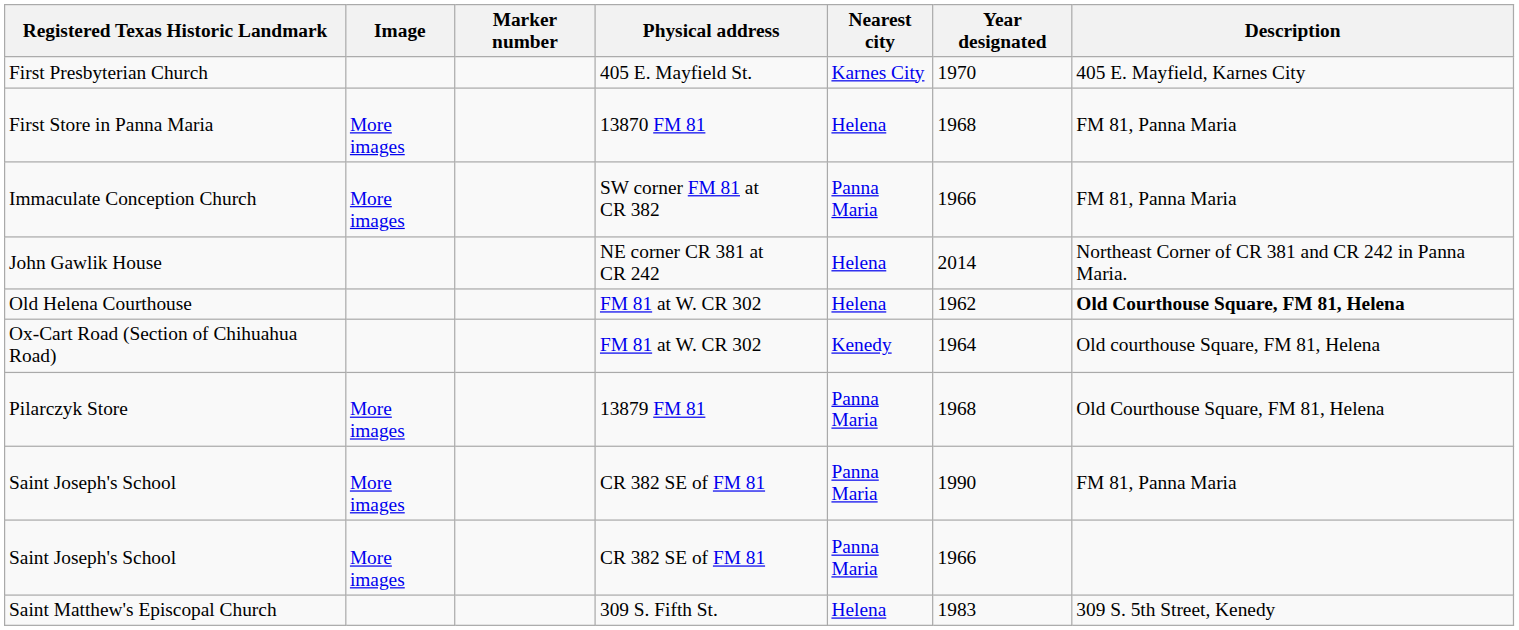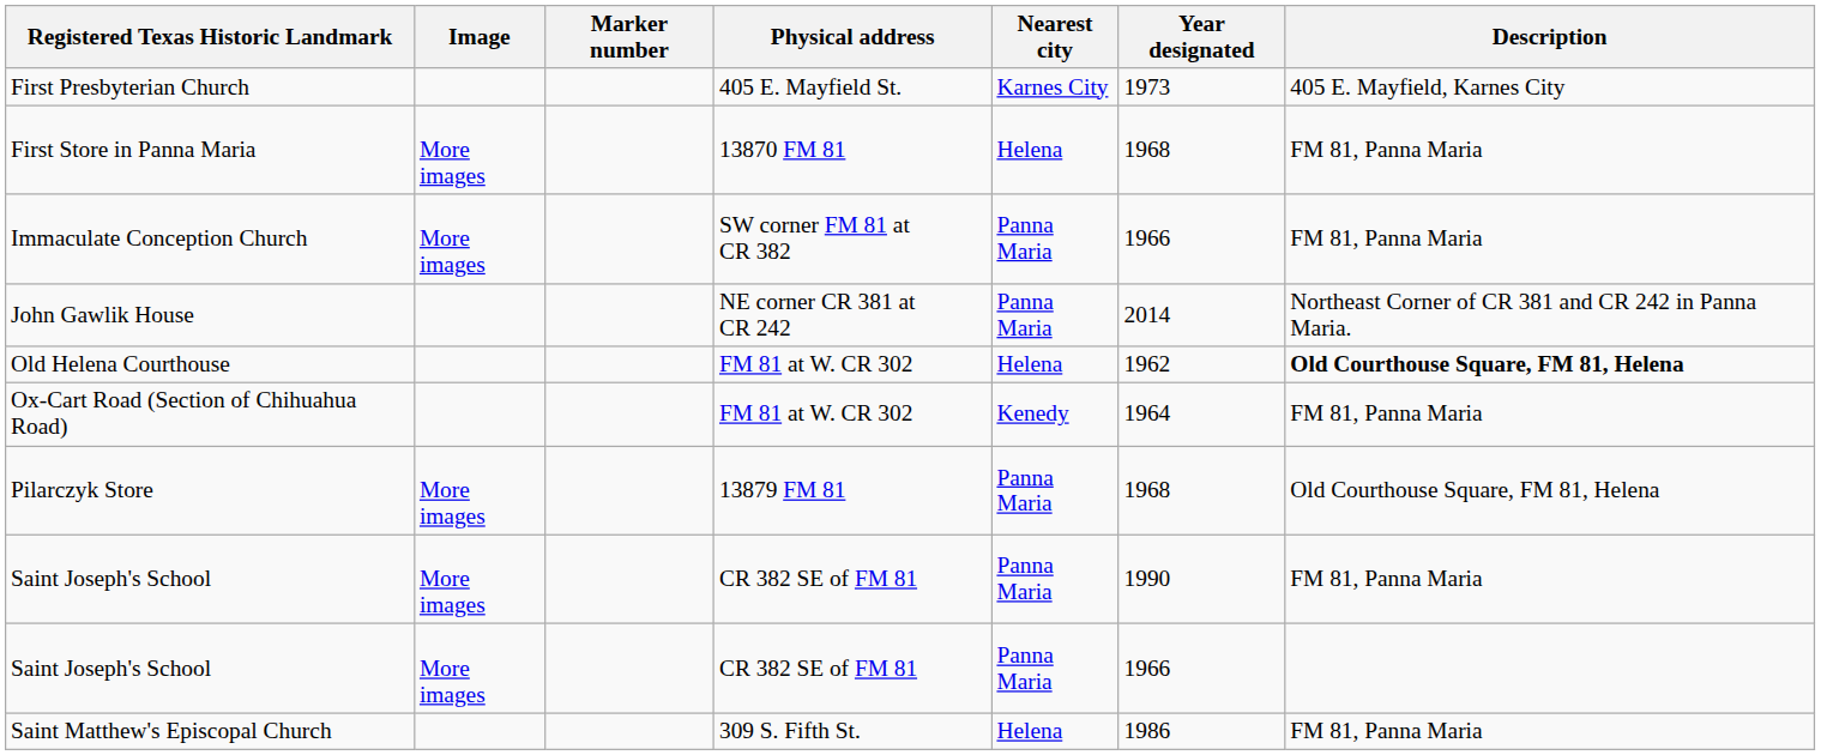 <table class="wikitable sortable">
 <tr>
 <th>Registered Texas Historic Landmark</th>
 <th>Image</th>
 <th>Marker number</th>
 <th>Physical address</th>
 <th>Nearest city</th>
 <th>Year designated</th>
 <th>Description</th>
 </tr>
 <tr>
 <td>First Presbyterian Church</td>
 <td></td>
 <td></td>
 <td>405 E. Mayfield St.<br></td>
 <td><a href='#'>Karnes City</a></td>
-<td>1970</td>
+<td>1973</td>
 <td>405 E. Mayfield, Karnes City</td>
 </tr>
 <tr>
 <td>First Store in Panna Maria</td>
 <td><br> <a href='#'>More images</a></td>
 <td></td>
 <td>13870 <a href='#'>FM 81</a><br></td>
 <td><a href='#'>Helena</a></td>
 <td>1968</td>
 <td>FM 81, Panna Maria</td>
 </tr>
 <tr>
 <td>Immaculate Conception Church</td>
 <td><br> <a href='#'>More images</a></td>
 <td></td>
 <td>SW corner <a href='#'>FM 81</a> at CR 382<br></td>
 <td><a href='#'>Panna Maria</a></td>
 <td>1966</td>
 <td>FM 81, Panna Maria</td>
 </tr>
 <tr>
 <td>John Gawlik House</td>
 <td></td>
 <td></td>
 <td>NE corner CR 381 at CR 242<br></td>
-<td><a href='#'>Helena</a></td>
+<td><a href='#'>Panna Maria</a></td>
 <td>2014</td>
 <td>Northeast Corner of CR 381 and CR 242 in Panna Maria.</td>
 </tr>
 <tr>
 <td>Old Helena Courthouse</td>
 <td></td>
 <td></td>
 <td><a href='#'>FM 81</a> at W. CR 302<br></td>
 <td><a href='#'>Helena</a></td>
 <td>1962</td>
 <td><strong>Old Courthouse Square, FM 81, Helena</strong></td>
 </tr>
 <tr>
 <td>Ox-Cart Road (Section of Chihuahua Road)</td>
 <td></td>
 <td></td>
 <td><a href='#'>FM 81</a> at W. CR 302<br></td>
 <td><a href='#'>Kenedy</a></td>
 <td>1964</td>
-<td>Old courthouse Square, FM 81, Helena</td>
+<td>FM 81, Panna Maria</td>
 </tr>
 <tr>
 <td>Pilarczyk Store</td>
 <td><br> <a href='#'>More images</a></td>
 <td></td>
 <td>13879 <a href='#'>FM 81</a><br></td>
 <td><a href='#'>Panna Maria</a></td>
 <td>1968</td>
 <td>Old Courthouse Square, FM 81, Helena</td>
 </tr>
 <tr>
 <td>Saint Joseph's School</td>
 <td><br> <a href='#'>More images</a></td>
 <td></td>
 <td>CR 382 SE of <a href='#'>FM 81</a><br></td>
 <td><a href='#'>Panna Maria</a></td>
 <td>1990</td>
 <td>FM 81, Panna Maria</td>
 </tr>
 <tr>
 <td>Saint Joseph's School</td>
 <td><br> <a href='#'>More images</a></td>
 <td></td>
 <td>CR 382 SE of <a href='#'>FM 81</a><br></td>
 <td><a href='#'>Panna Maria</a></td>
 <td>1966</td>
 <td></td>
 </tr>
 <tr>
 <td>Saint Matthew's Episcopal Church</td>
 <td></td>
 <td></td>
 <td>309 S. Fifth St.<br></td>
 <td><a href='#'>Helena</a></td>
-<td>1983</td>
-<td>309 S. 5th Street, Kenedy</td>
+<td>1986</td>
+<td>FM 81, Panna Maria</td>
 </tr>
 </table>
